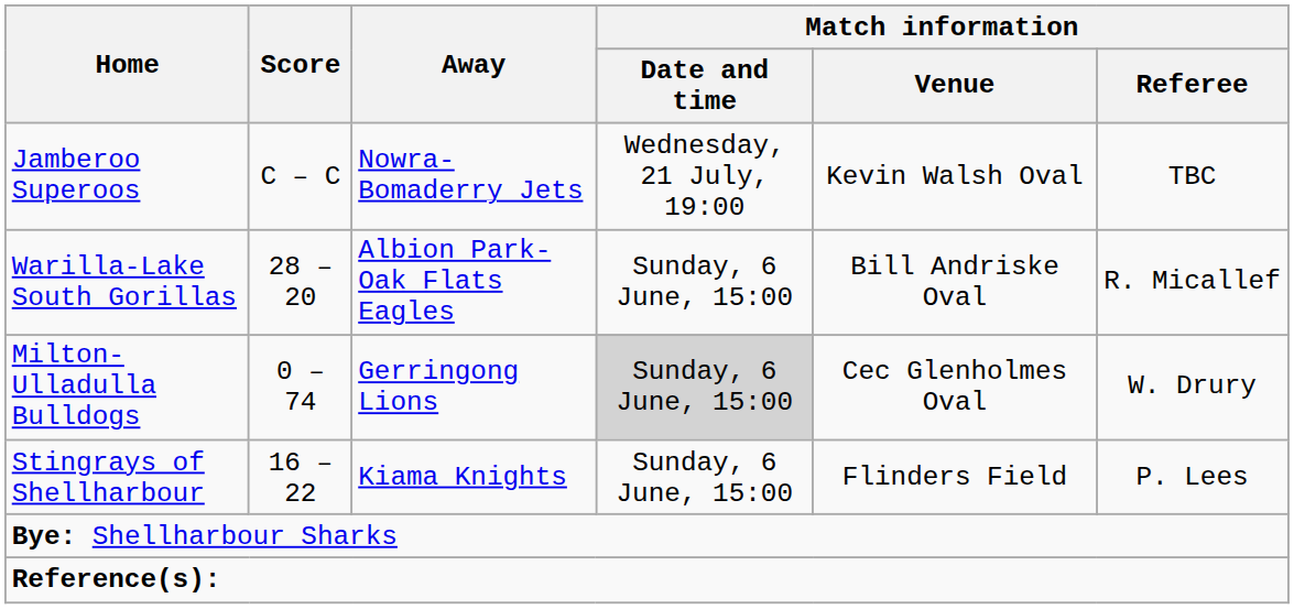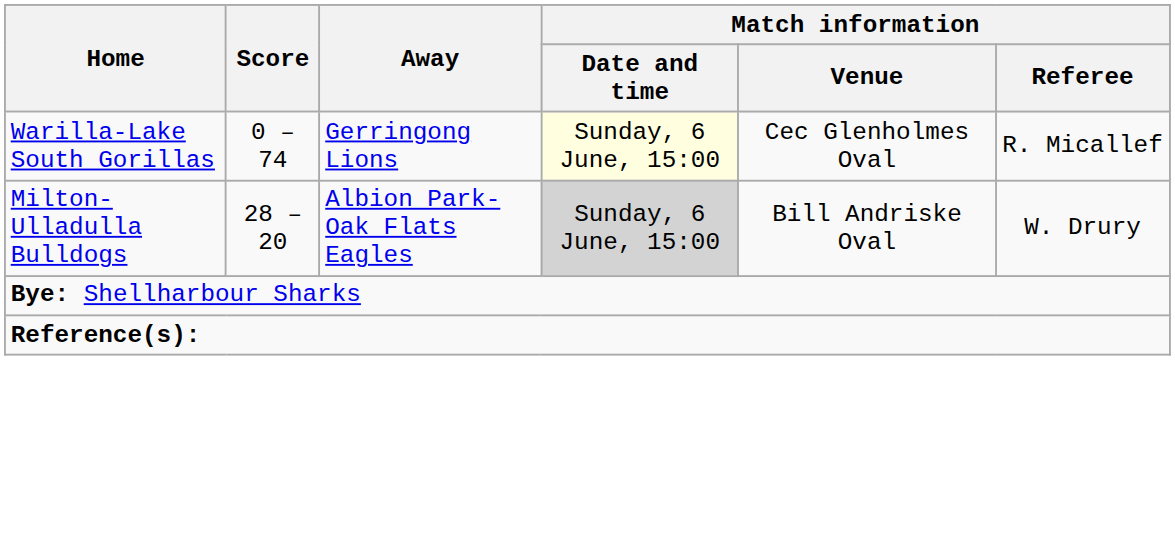 <table class="wikitable" width="100% text-align:center;">
 <tr>
 <th rowspan="2" width="19%">Home</th>
 <th rowspan="2" width="8%">Score</th>
 <th rowspan="2" width="19%">Away</th>
 <th colspan="3">Match information</th>
 </tr>
 <tr bgcolor="#CCCCCC">
 <th width="17%">Date and time</th>
 <th width="22%">Venue</th>
 <th>Referee</th>
 </tr>
 <tr>
-<td> <a href='#'>Jamberoo Superoos</a></td>
-<td style="text-align:center;">C – C</td>
-<td> <a href='#'>Nowra-Bomaderry Jets</a></td>
-<td style="text-align:center;">Wednesday, 21 July, 19:00</td>
-<td style="text-align:center;">Kevin Walsh Oval</td>
-<td style="text-align:center;">TBC</td>
-</tr>
-<tr>
 <td> <a href='#'>Warilla-Lake South Gorillas</a></td>
-<td style="text-align:center;">28 – 20</td>
-<td> <a href='#'>Albion Park-Oak Flats Eagles</a></td>
-<td style="text-align:center;">Sunday, 6 June, 15:00</td>
-<td style="text-align:center;">Bill Andriske Oval</td>
+<td style="text-align:center;">0 – 74</td>
+<td> <a href='#'>Gerringong Lions</a></td>
+<td style="background: lightyellow; text-align:center;">Sunday, 6 June, 15:00</td>
+<td style="text-align:center;">Cec Glenholmes Oval</td>
 <td style="text-align:center;">R. Micallef</td>
 </tr>
 <tr>
 <td> <a href='#'>Milton-Ulladulla Bulldogs</a></td>
-<td style="text-align:center;">0 – 74</td>
-<td> <a href='#'>Gerringong Lions</a></td>
+<td style="text-align:center;">28 – 20</td>
+<td> <a href='#'>Albion Park-Oak Flats Eagles</a></td>
 <td style="background: lightgrey; text-align:center;">Sunday, 6 June, 15:00</td>
-<td style="text-align:center;">Cec Glenholmes Oval</td>
+<td style="text-align:center;">Bill Andriske Oval</td>
 <td style="text-align:center;">W. Drury</td>
-</tr>
-<tr>
-<td> <a href='#'>Stingrays of Shellharbour</a></td>
-<td style="text-align:center;">16 – 22</td>
-<td> <a href='#'>Kiama Knights</a></td>
-<td style="text-align:center;">Sunday, 6 June, 15:00</td>
-<td style="text-align:center;">Flinders Field</td>
-<td style="text-align:center;">P. Lees</td>
 </tr>
 <tr>
 <td colspan="6" align="centre"><strong>Bye:</strong>  <a href='#'>Shellharbour Sharks</a></td>
 </tr>
 <tr>
 <td colspan="6"><strong>Reference(s):</strong> </td>
 </tr>
 </table>
